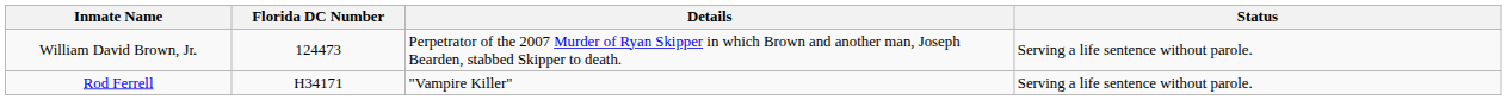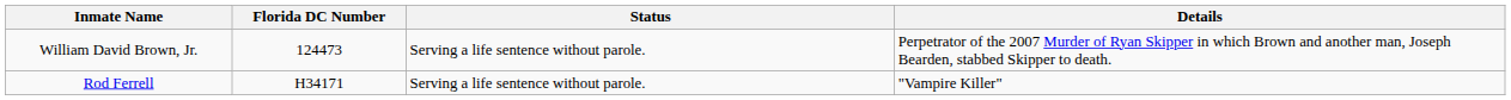 <table class="wikitable sortable">
 <tr>
 <th width=13%>Inmate Name</th>
 <th width=10%>Florida DC Number</th>
+<th width=28%>Status</th>
 <th width=35%>Details</th>
-<th width=28%>Status</th>
 </tr>
 <tr>
 <td style="text-align:center;">William David Brown, Jr.</td>
 <td style="text-align:center;">124473</td>
+<td>Serving a life sentence without parole.</td>
 <td>Perpetrator of the 2007 <a href='#'>Murder of Ryan Skipper</a> in which Brown and another man, Joseph Bearden, stabbed Skipper to death.</td>
-<td>Serving a life sentence without parole.</td>
 </tr>
 <tr>
 <td style="text-align:center;"><a href='#'>Rod Ferrell</a></td>
 <td style="text-align:center;">H34171</td>
+<td>Serving a life sentence without parole.</td>
 <td>"Vampire Killer"</td>
-<td>Serving a life sentence without parole.</td>
 </tr>
 </table>
